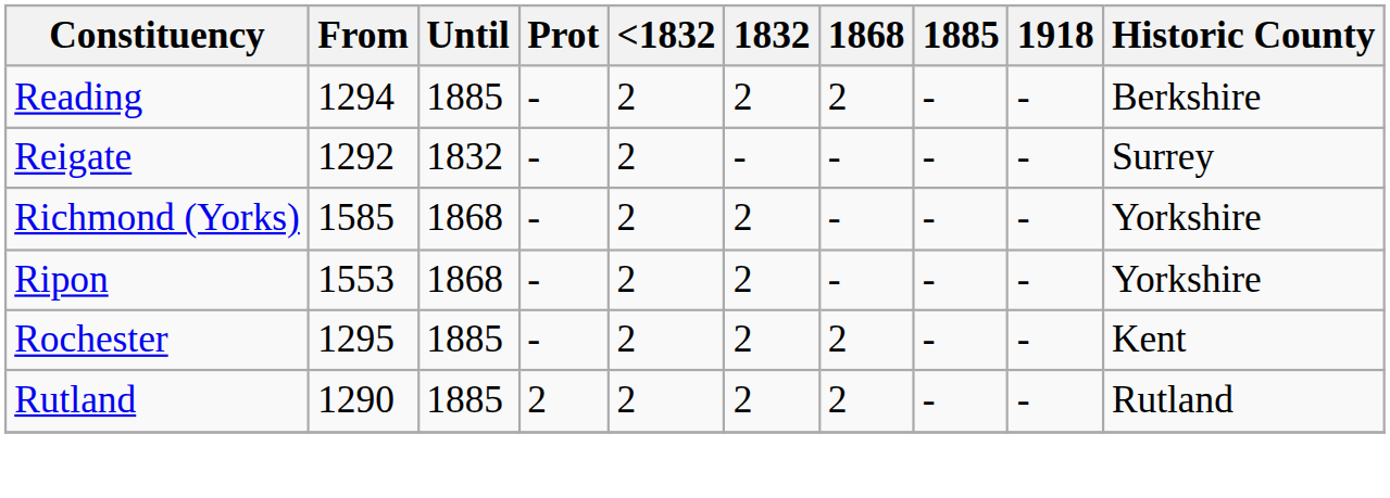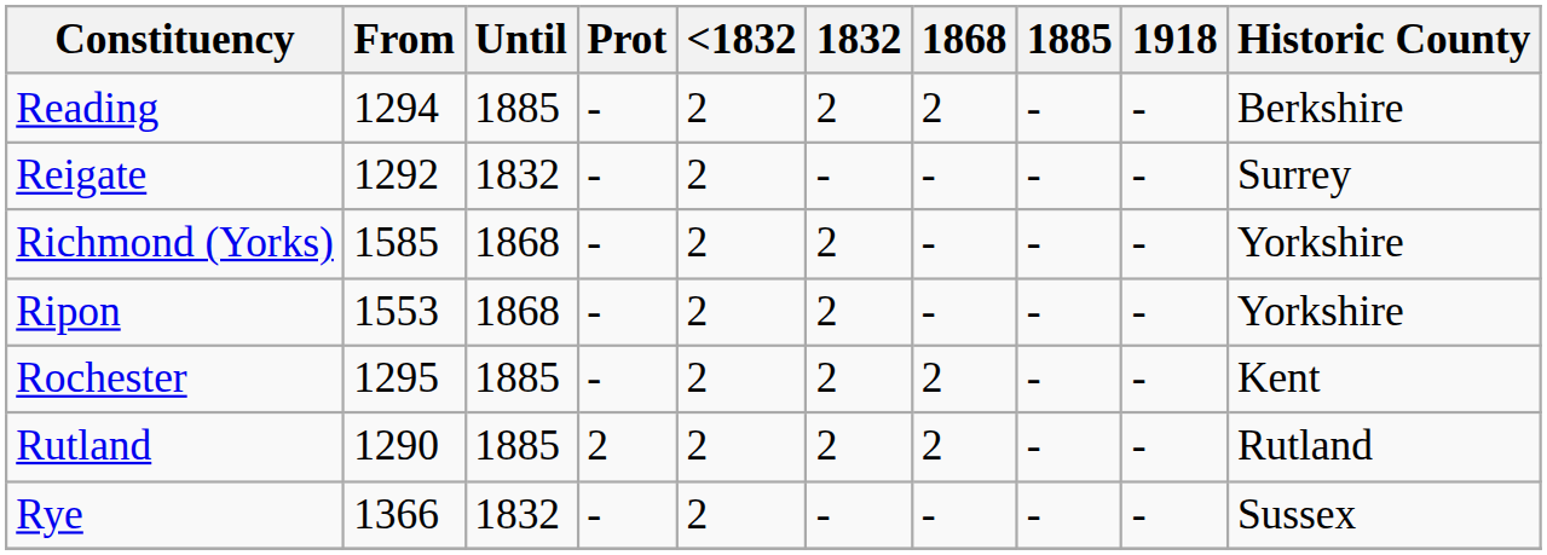 <table class="wikitable">
 <tr>
 <th>Constituency</th>
 <th>From</th>
 <th>Until</th>
 <th>Prot</th>
 <th><1832</th>
 <th>1832</th>
 <th>1868</th>
 <th>1885</th>
 <th>1918</th>
 <th>Historic County</th>
 </tr>
 <tr>
 <td><a href='#'>Reading</a></td>
 <td>1294</td>
 <td>1885</td>
 <td>-</td>
 <td>2</td>
 <td>2</td>
 <td>2</td>
 <td>-</td>
 <td>-</td>
 <td>Berkshire</td>
 </tr>
 <tr>
 <td><a href='#'>Reigate</a></td>
 <td>1292</td>
 <td>1832</td>
 <td>-</td>
 <td>2</td>
 <td>-</td>
 <td>-</td>
 <td>-</td>
 <td>-</td>
 <td>Surrey</td>
 </tr>
 <tr>
 <td><a href='#'>Richmond (Yorks)</a></td>
 <td>1585</td>
 <td>1868</td>
 <td>-</td>
 <td>2</td>
 <td>2</td>
 <td>-</td>
 <td>-</td>
 <td>-</td>
 <td>Yorkshire</td>
 </tr>
 <tr>
 <td><a href='#'>Ripon</a></td>
 <td>1553</td>
 <td>1868</td>
 <td>-</td>
 <td>2</td>
 <td>2</td>
 <td>-</td>
 <td>-</td>
 <td>-</td>
 <td>Yorkshire</td>
 </tr>
 <tr>
 <td><a href='#'>Rochester</a></td>
 <td>1295</td>
 <td>1885</td>
 <td>-</td>
 <td>2</td>
 <td>2</td>
 <td>2</td>
 <td>-</td>
 <td>-</td>
 <td>Kent</td>
 </tr>
 <tr>
 <td><a href='#'>Rutland</a></td>
 <td>1290</td>
 <td>1885</td>
 <td>2</td>
 <td>2</td>
 <td>2</td>
 <td>2</td>
 <td>-</td>
 <td>-</td>
 <td>Rutland</td>
 </tr>
 <tr>
+<td><a href='#'>Rye</a></td>
+<td>1366</td>
+<td>1832</td>
+<td>-</td>
+<td>2</td>
+<td>-</td>
+<td>-</td>
+<td>-</td>
+<td>-</td>
+<td>Sussex</td>
+</tr>
+<tr>
 </tr>
 </table>
